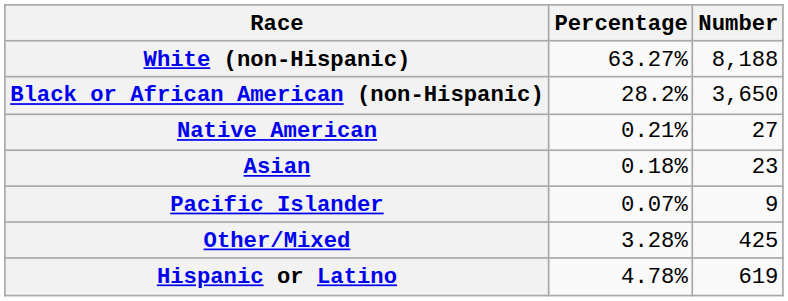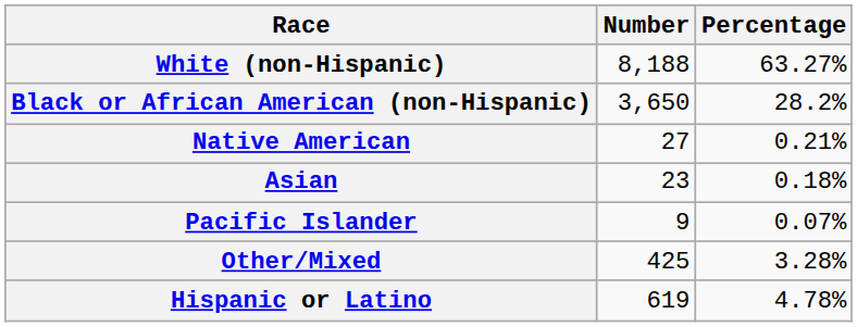 <table class="wikitable" style="text-align:right">
 <tr>
 <th scope="col">Race</th>
+<th scope="col">Number</th>
 <th scope="col">Percentage</th>
-<th scope="col">Number</th>
 </tr>
 <tr>
 <th scope="row"><a href='#'>White</a> (non-Hispanic)</th>
+<td>8,188</td>
 <td>63.27%</td>
-<td>8,188</td>
 </tr>
 <tr>
 <th scope="row"><a href='#'>Black or African American</a> (non-Hispanic)</th>
+<td>3,650</td>
 <td>28.2%</td>
-<td>3,650</td>
 </tr>
 <tr>
 <th scope="row"><a href='#'>Native American</a></th>
+<td>27</td>
 <td>0.21%</td>
-<td>27</td>
 </tr>
 <tr>
 <th scope="row"><a href='#'>Asian</a></th>
+<td>23</td>
 <td>0.18%</td>
-<td>23</td>
 </tr>
 <tr>
 <th scope="row"><a href='#'>Pacific Islander</a></th>
+<td>9</td>
 <td>0.07%</td>
-<td>9</td>
 </tr>
 <tr>
 <th scope="row"><a href='#'>Other/Mixed</a></th>
+<td>425</td>
 <td>3.28%</td>
-<td>425</td>
 </tr>
 <tr>
 <th scope="row"><a href='#'>Hispanic</a> or <a href='#'>Latino</a></th>
+<td>619</td>
 <td>4.78%</td>
-<td>619</td>
 </tr>
 </table>
